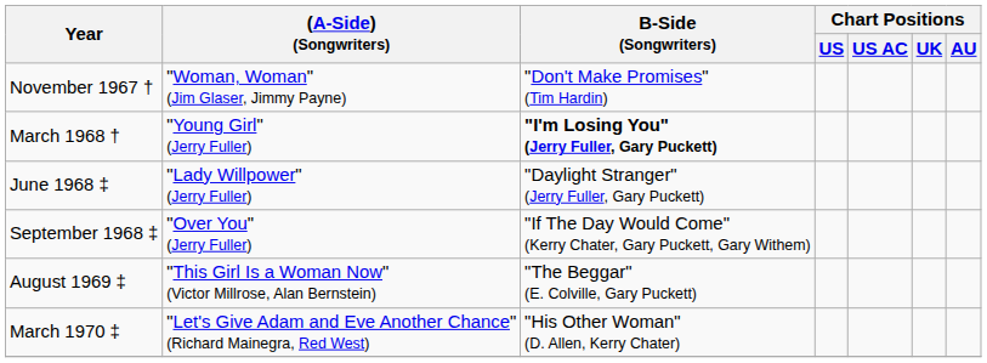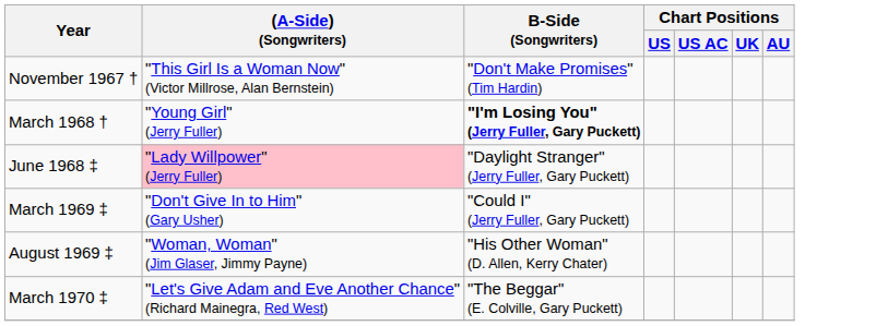 <table class="wikitable">
 <tr>
 <th rowspan="2">Year</th>
 <th rowspan="2">(<a href='#'>A-Side</a>)<br><small>(Songwriters)</small></th>
 <th rowspan="2">B-Side<br><small>(Songwriters)</small></th>
 <th colspan="4">Chart Positions</th>
 </tr>
 <tr>
 <th><a href='#'>US</a></th>
 <th><a href='#'>US AC</a></th>
 <th><a href='#'>UK</a></th>
 <th><a href='#'>AU</a></th>
 </tr>
 <tr>
 <td>November 1967 †</td>
-<td>"<a href='#'>Woman, Woman</a>"<br><small>(<a href='#'>Jim Glaser</a>, Jimmy Payne)</small></td>
+<td>"<a href='#'>This Girl Is a Woman Now</a>"<br><small>(Victor Millrose, Alan Bernstein)</small></td>
 <td>"<a href='#'>Don't Make Promises</a>"<br><small>(<a href='#'>Tim Hardin</a>)</small></td>
 <td></td>
 <td></td>
 <td></td>
 <td></td>
 </tr>
 <tr>
 <td>March 1968 †</td>
 <td>"<a href='#'>Young Girl</a>"<br><small>(<a href='#'>Jerry Fuller</a>)</small></td>
 <td><strong>"I'm Losing You"<br><small>(<a href='#'>Jerry Fuller</a>, Gary Puckett)</small></strong></td>
 <td></td>
 <td></td>
 <td></td>
 <td></td>
 </tr>
 <tr>
 <td>June 1968 ‡</td>
-<td>"<a href='#'>Lady Willpower</a>"<br><small>(<a href='#'>Jerry Fuller</a>)</small></td>
+<td style="background: pink;">"<a href='#'>Lady Willpower</a>"<br><small>(<a href='#'>Jerry Fuller</a>)</small></td>
 <td>"Daylight Stranger"<br><small>(<a href='#'>Jerry Fuller</a>, Gary Puckett)</small></td>
 <td></td>
 <td></td>
 <td></td>
 <td></td>
 </tr>
 <tr>
-<td>September 1968 ‡</td>
-<td>"<a href='#'>Over You</a>"<br><small>(<a href='#'>Jerry Fuller</a>)</small></td>
-<td>"If The Day Would Come"<br><small>(Kerry Chater, Gary Puckett, Gary Withem)</small></td>
+<td>March 1969 ‡</td>
+<td>"<a href='#'>Don't Give In to Him</a>"<br><small>(<a href='#'>Gary Usher</a>)</small></td>
+<td>"Could I"<br><small>(<a href='#'>Jerry Fuller</a>, Gary Puckett)</small></td>
 <td></td>
 <td></td>
 <td></td>
 <td></td>
 </tr>
 <tr>
 <td>August 1969 ‡</td>
-<td>"<a href='#'>This Girl Is a Woman Now</a>"<br><small>(Victor Millrose, Alan Bernstein)</small></td>
-<td>"The Beggar"<br><small>(E. Colville, Gary Puckett)</small></td>
+<td>"<a href='#'>Woman, Woman</a>"<br><small>(<a href='#'>Jim Glaser</a>, Jimmy Payne)</small></td>
+<td>"His Other Woman"<br><small>(D. Allen, Kerry Chater)</small></td>
 <td></td>
 <td></td>
 <td></td>
 <td></td>
 </tr>
 <tr>
 <td>March 1970 ‡</td>
 <td>"<a href='#'>Let's Give Adam and Eve Another Chance</a>"<br><small>(Richard Mainegra, <a href='#'>Red West</a>)</small></td>
-<td>"His Other Woman"<br><small>(D. Allen, Kerry Chater)</small></td>
+<td>"The Beggar"<br><small>(E. Colville, Gary Puckett)</small></td>
 <td></td>
 <td></td>
 <td></td>
 <td></td>
 </tr>
 <tr>
 </tr>
 </table>
